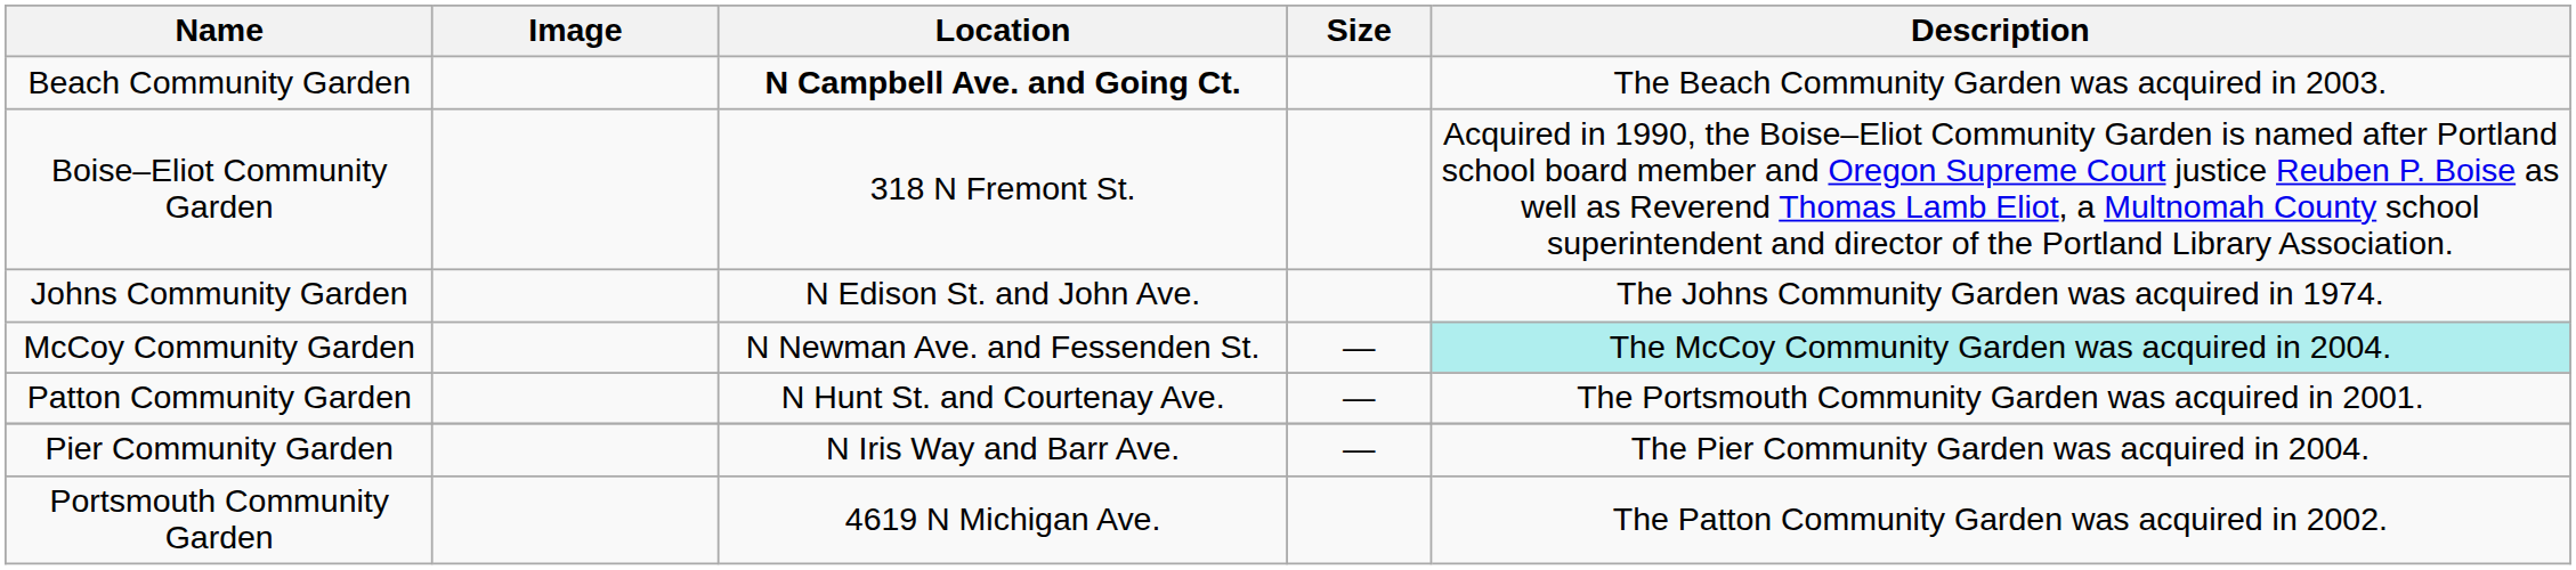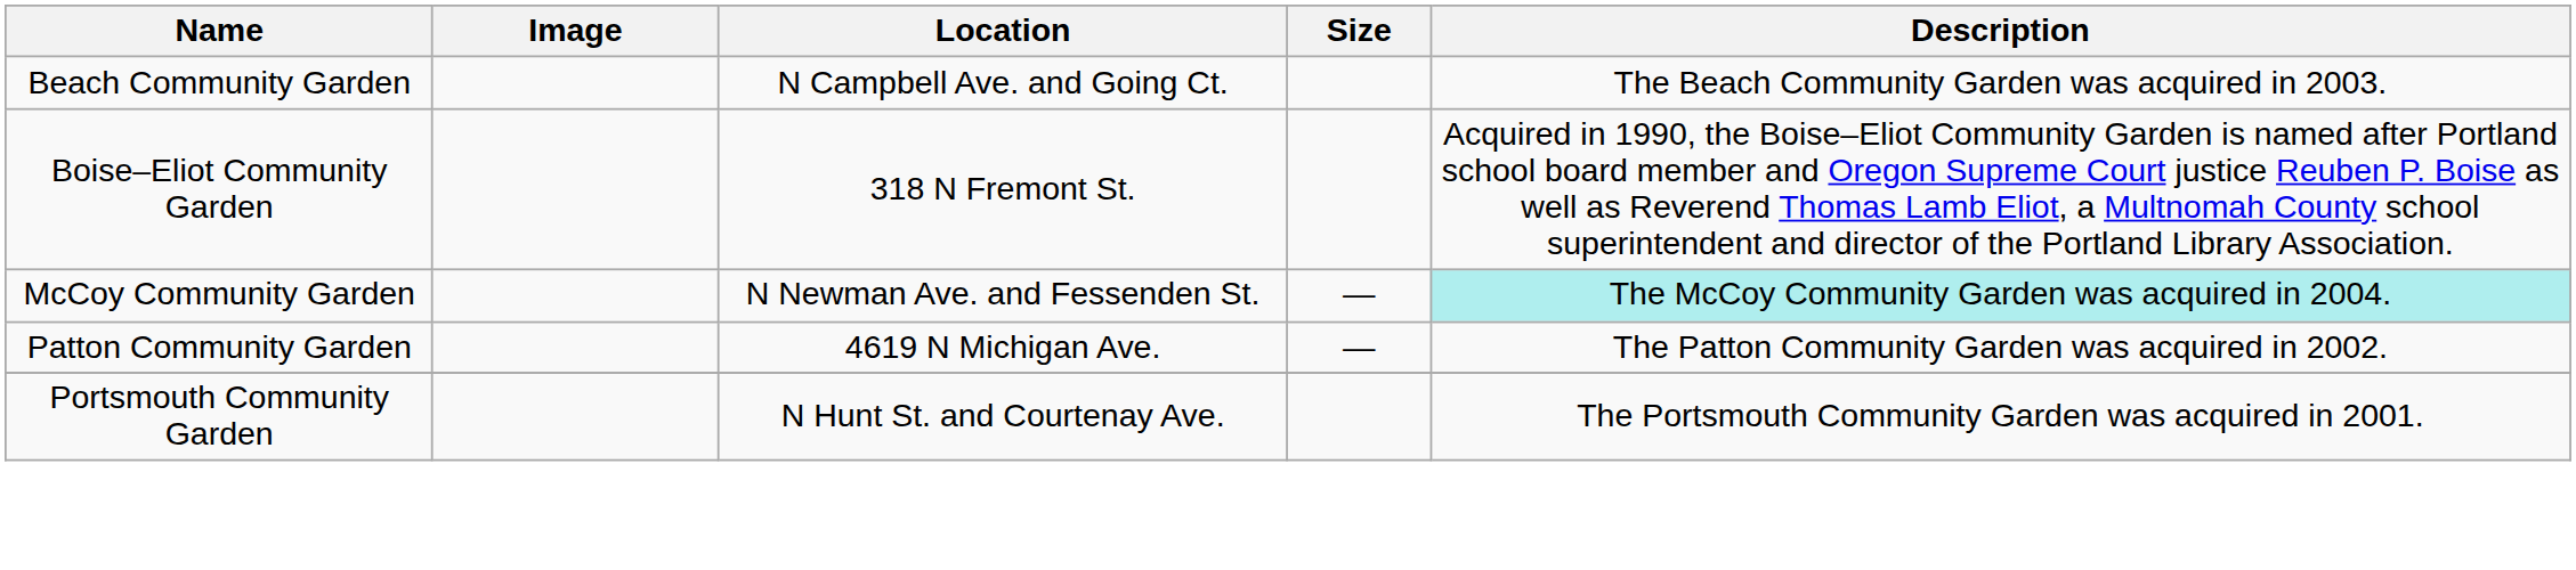 <table class="wikitable sortable" style="text-align:center; width:100%">
 <tr>
 <th width=15%>Name</th>
 <th width=10% class = "unsortable">Image</th>
 <th width=20%>Location</th>
 <th width=5%>Size</th>
 <th width=40% class = "unsortable">Description</th>
 </tr>
 <tr>
 <td>Beach Community Garden</td>
 <td></td>
-<td><strong>N Campbell Ave. and Going Ct.</strong></td>
+<td>N Campbell Ave. and Going Ct.</td>
 <td></td>
 <td>The Beach Community Garden was acquired in 2003.</td>
 </tr>
 <tr>
 <td>Boise–Eliot Community Garden</td>
 <td></td>
 <td>318 N Fremont St.</td>
 <td></td>
 <td>Acquired in 1990, the Boise–Eliot Community Garden is named after Portland school board member and <a href='#'>Oregon Supreme Court</a> justice <a href='#'>Reuben P. Boise</a> as well as Reverend <a href='#'>Thomas Lamb Eliot</a>, a <a href='#'>Multnomah County</a> school superintendent and director of the Portland Library Association.</td>
 </tr>
 <tr>
-<td>Johns Community Garden</td>
-<td></td>
-<td>N Edison St. and John Ave.</td>
-<td></td>
-<td>The Johns Community Garden was acquired in 1974.</td>
-</tr>
-<tr>
 <td>McCoy Community Garden</td>
 <td></td>
 <td>N Newman Ave. and Fessenden St.</td>
 <td>—</td>
 <td style="background: paleturquoise;">The McCoy Community Garden was acquired in 2004.</td>
 </tr>
 <tr>
 <td>Patton Community Garden</td>
 <td></td>
-<td>N Hunt St. and Courtenay Ave.</td>
+<td>4619 N Michigan Ave.</td>
 <td>—</td>
-<td>The Portsmouth Community Garden was acquired in 2001.</td>
+<td>The Patton Community Garden was acquired in 2002.</td>
 </tr>
 <tr>
 </tr>
 <tr>
-<td>Pier Community Garden</td>
-<td></td>
-<td>N Iris Way and Barr Ave.</td>
-<td>—</td>
-<td>The Pier Community Garden was acquired in 2004.</td>
-</tr>
-<tr>
 <td>Portsmouth Community Garden</td>
 <td></td>
-<td>4619 N Michigan Ave.</td>
+<td>N Hunt St. and Courtenay Ave.</td>
 <td></td>
-<td>The Patton Community Garden was acquired in 2002.</td>
+<td>The Portsmouth Community Garden was acquired in 2001.</td>
 </tr>
 </table>
